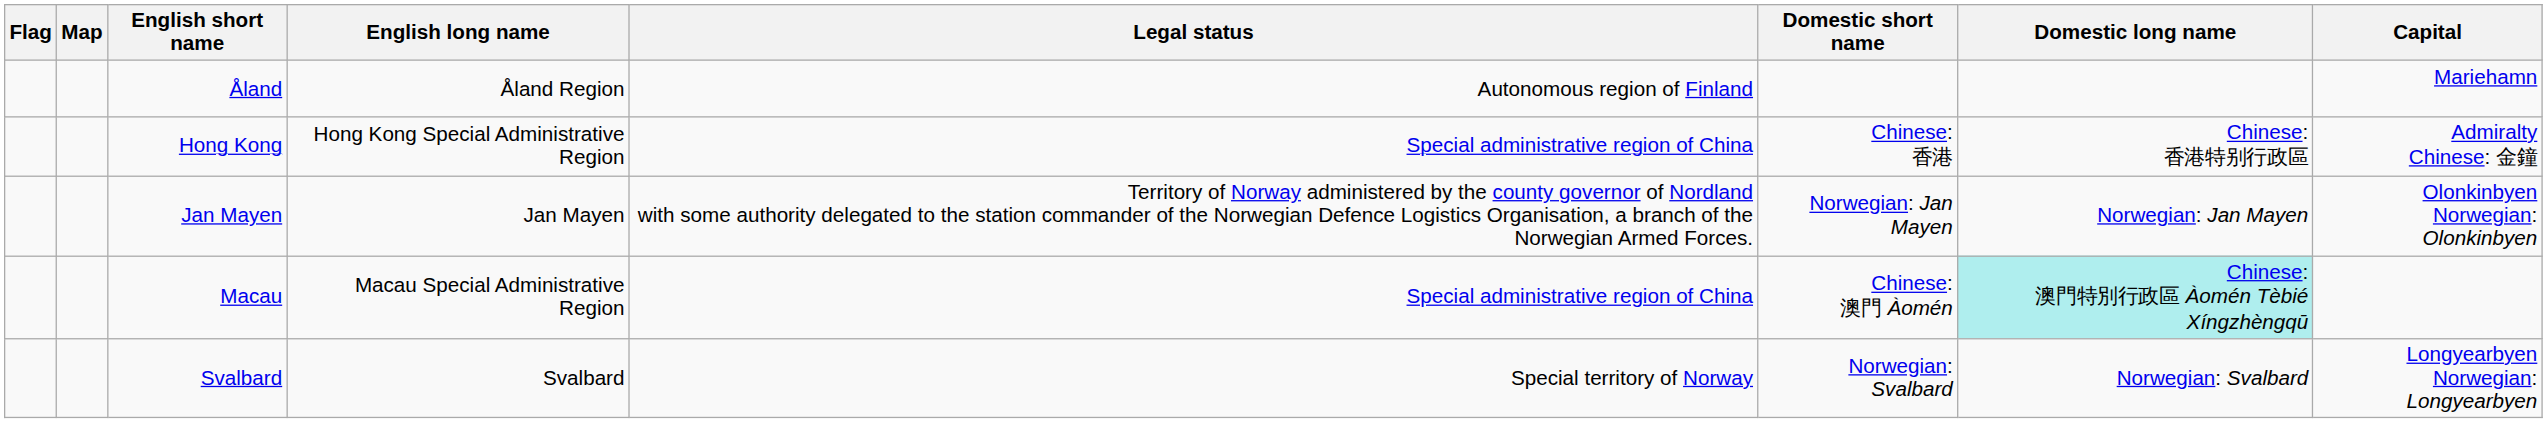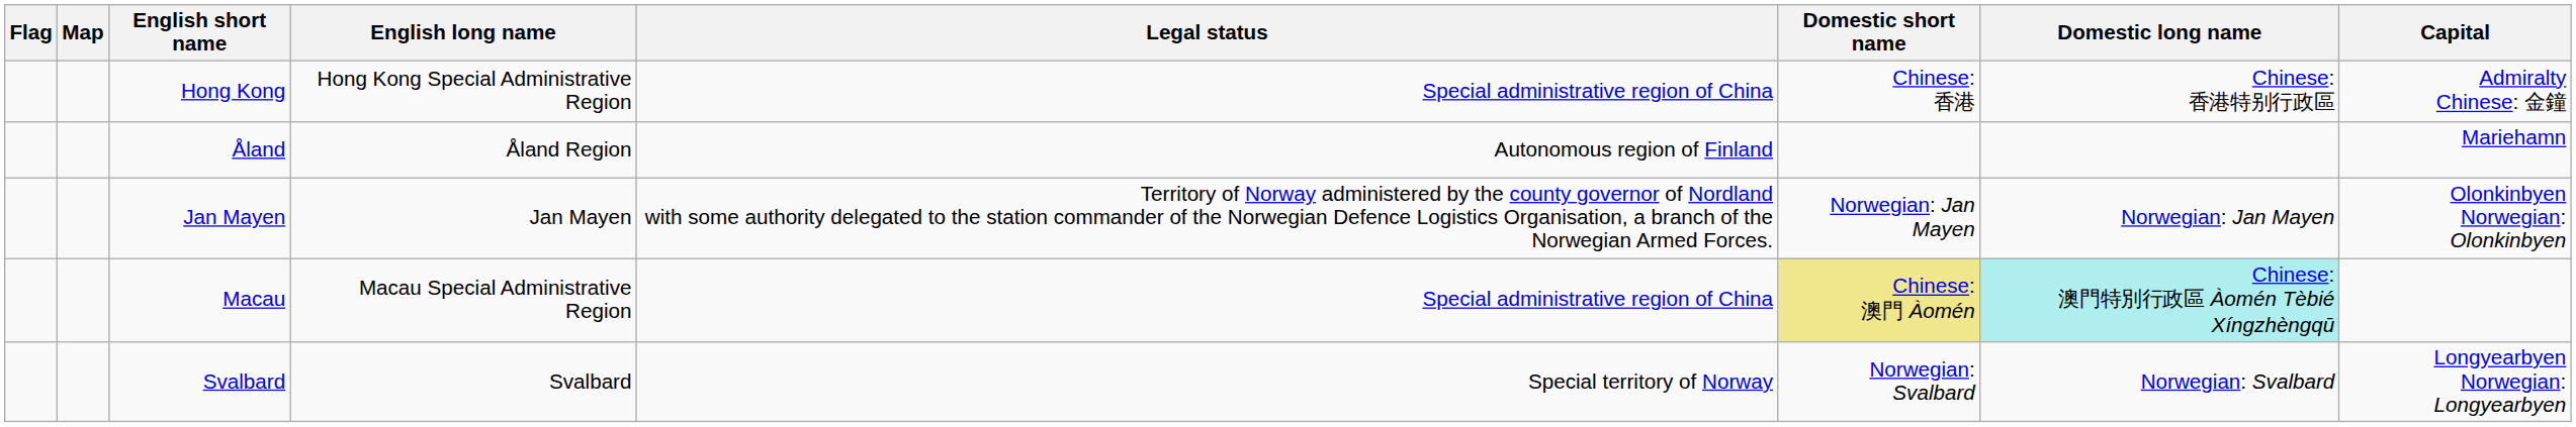 <table class="wikitable sortable" style="text-align:right" style="font-size:90%">
 <tr>
 <th>Flag</th>
 <th>Map</th>
 <th>English short name</th>
 <th>English long name</th>
 <th>Legal status</th>
 <th>Domestic short name</th>
 <th>Domestic long name</th>
 <th>Capital</th>
 </tr>
 <tr>
 <td></td>
 <td></td>
+<td><a href='#'>Hong Kong</a></td>
+<td>Hong Kong Special Administrative Region</td>
+<td><a href='#'>Special administrative region of China</a></td>
+<td><a href='#'>Chinese</a>: <br>香港</td>
+<td><a href='#'>Chinese</a>:<br>香港特别行政區</td>
+<td><a href='#'>Admiralty</a><br><a href='#'>Chinese</a>: 金鐘</td>
+</tr>
+<tr>
+<td></td>
+<td></td>
 <td><a href='#'>Åland</a></td>
 <td>Åland Region</td>
 <td>Autonomous region of <a href='#'>Finland</a></td>
 <td><br></td>
 <td><br></td>
 <td><a href='#'>Mariehamn</a><br><br></td>
-</tr>
-<tr>
-<td></td>
-<td></td>
-<td><a href='#'>Hong Kong</a></td>
-<td>Hong Kong Special Administrative Region</td>
-<td><a href='#'>Special administrative region of China</a></td>
-<td><a href='#'>Chinese</a>: <br>香港</td>
-<td><a href='#'>Chinese</a>:<br>香港特别行政區</td>
-<td><a href='#'>Admiralty</a><br><a href='#'>Chinese</a>: 金鐘</td>
 </tr>
 <tr>
 <td></td>
 <td></td>
 <td><a href='#'>Jan Mayen</a></td>
 <td>Jan Mayen</td>
 <td>Territory of <a href='#'>Norway</a> administered by the <a href='#'>county governor</a> of <a href='#'>Nordland</a><br>with some authority delegated to the station commander of the Norwegian Defence Logistics Organisation, a branch of the Norwegian Armed Forces.</td>
 <td><a href='#'>Norwegian</a>: <em>Jan Mayen</em></td>
 <td><a href='#'>Norwegian</a>: <em>Jan Mayen</em></td>
 <td><a href='#'>Olonkinbyen</a><br><a href='#'>Norwegian</a>: <em>Olonkinbyen</em></td>
 </tr>
 <tr>
 <td></td>
 <td></td>
 <td><a href='#'>Macau</a></td>
 <td>Macau Special Administrative Region</td>
 <td><a href='#'>Special administrative region of China</a></td>
-<td><a href='#'>Chinese</a>: <br>澳門 <em>Àomén</em></td>
+<td style="background: khaki;"><a href='#'>Chinese</a>: <br>澳門 <em>Àomén</em></td>
 <td style="background: paleturquoise;"><a href='#'>Chinese</a>:<br>澳門特別行政區 <em>Àomén Tèbié Xíngzhèngqū</em></td>
 <td></td>
 </tr>
 <tr>
 <td></td>
 <td></td>
 <td><a href='#'>Svalbard</a></td>
 <td>Svalbard</td>
 <td>Special territory of <a href='#'>Norway</a></td>
 <td><a href='#'>Norwegian</a>: <em>Svalbard</em></td>
 <td><a href='#'>Norwegian</a>: <em>Svalbard</em></td>
 <td><a href='#'>Longyearbyen</a><br><a href='#'>Norwegian</a>: <em>Longyearbyen</em></td>
 </tr>
 </table>
